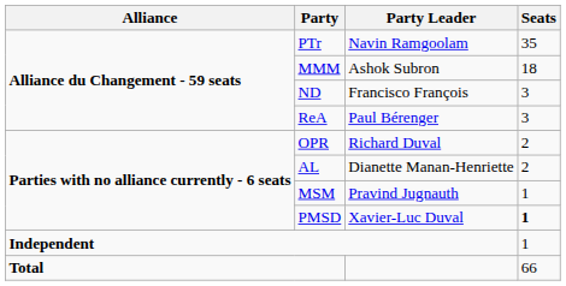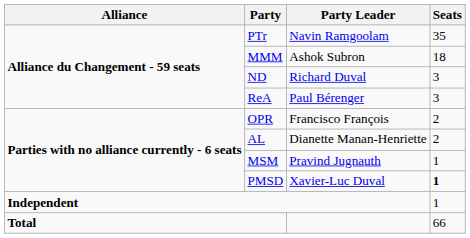 <table class="wikitable">
 <tr>
 <th>Alliance</th>
 <th>Party</th>
 <th>Party Leader</th>
 <th>Seats</th>
 </tr>
 <tr>
 <td rowspan=4><strong>Alliance du Changement - 59 seats</strong></td>
 <td><a href='#'>PTr</a></td>
 <td><a href='#'>Navin Ramgoolam</a></td>
 <td>35</td>
 </tr>
 <tr>
 <td><a href='#'>MMM</a></td>
 <td>Ashok Subron</td>
 <td>18</td>
 </tr>
 <tr>
 <td><a href='#'>ND</a></td>
-<td>Francisco François</td>
+<td><a href='#'>Richard Duval</a></td>
 <td>3</td>
 </tr>
 <tr>
 <td><a href='#'>ReA</a></td>
 <td><a href='#'>Paul Bérenger</a></td>
 <td>3</td>
 </tr>
 <tr>
 <td rowspan=4><strong>Parties with no alliance currently - 6 seats</strong></td>
 <td><a href='#'>OPR</a></td>
-<td><a href='#'>Richard Duval</a></td>
+<td>Francisco François</td>
 <td>2</td>
 </tr>
 <tr>
 <td><a href='#'>AL</a></td>
 <td>Dianette Manan-Henriette</td>
 <td>2</td>
 </tr>
 <tr>
 <td><a href='#'>MSM</a></td>
 <td><a href='#'>Pravind Jugnauth</a></td>
 <td>1</td>
 </tr>
 <tr>
 <td><a href='#'>PMSD</a></td>
 <td><a href='#'>Xavier-Luc Duval</a></td>
 <td><strong>1</strong></td>
 </tr>
 <tr>
 <td colspan=3><strong>Independent</strong></td>
 <td>1</td>
 </tr>
 <tr>
 <td colspan=2><strong>Total</strong></td>
 <td></td>
 <td>66</td>
 </tr>
 </table>
